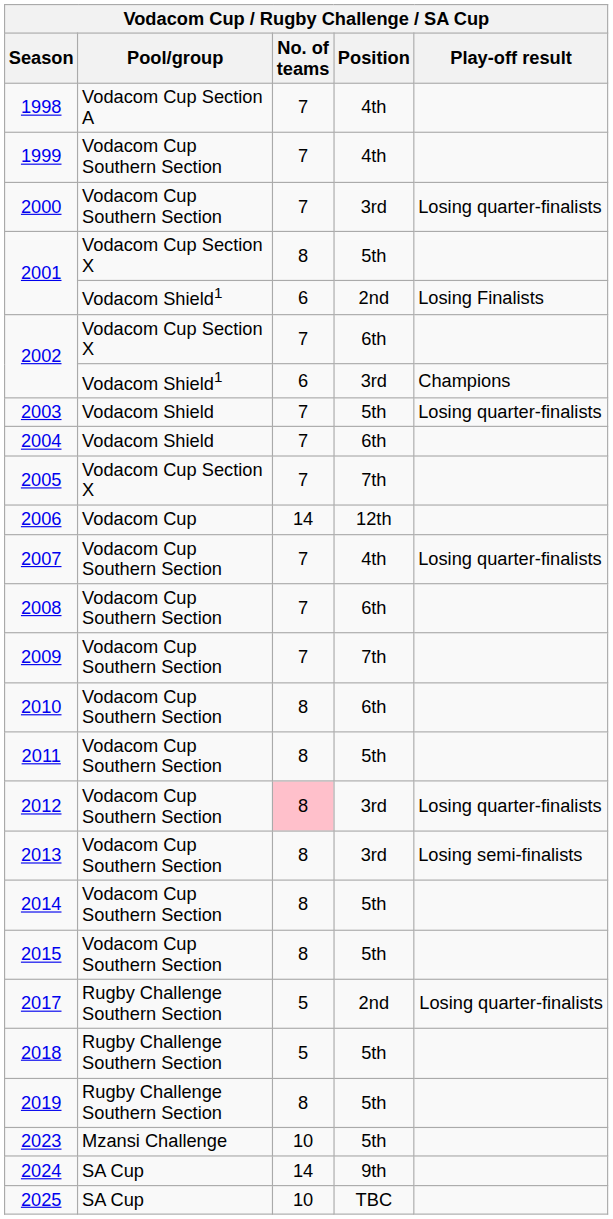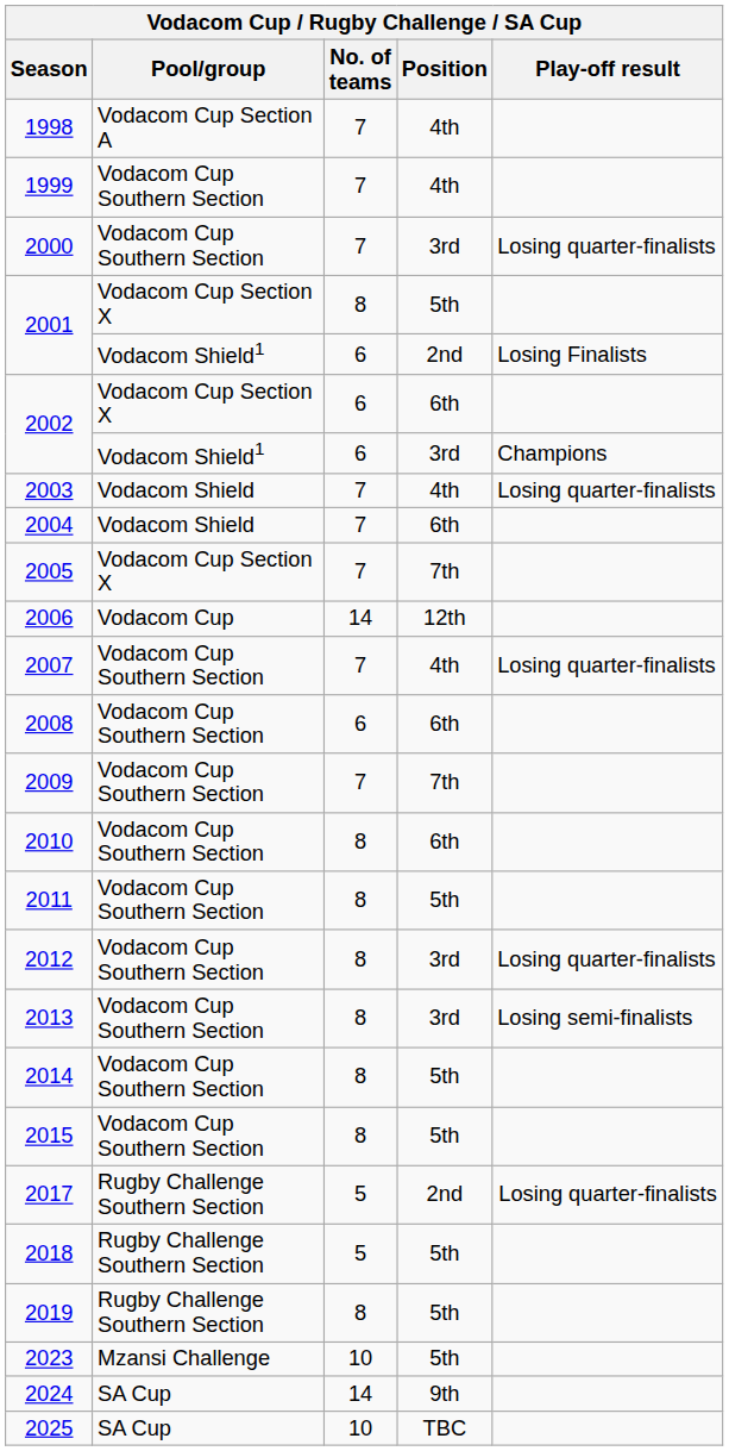 <table class="wikitable" style="text-align:center;width:60%">
 <tr>
 <th colspan="5"><strong>Vodacom Cup / Rugby Challenge / SA Cup</strong></th>
 </tr>
 <tr>
 <th style="width:10%">Season</th>
 <th style="width:35%">Pool/group</th>
 <th style="width:10%">No. of teams</th>
 <th style="width:10%">Position</th>
 <th style="width:35%">Play-off result</th>
 </tr>
 <tr>
 <td><a href='#'>1998</a></td>
 <td align=left>Vodacom Cup Section A</td>
 <td>7</td>
 <td>4th</td>
 <td></td>
 </tr>
 <tr>
 <td><a href='#'>1999</a></td>
 <td align=left>Vodacom Cup Southern Section</td>
 <td>7</td>
 <td>4th</td>
 <td></td>
 </tr>
 <tr>
 <td><a href='#'>2000</a></td>
 <td align=left>Vodacom Cup Southern Section</td>
 <td>7</td>
 <td>3rd</td>
 <td align=left>Losing quarter-finalists</td>
 </tr>
 <tr>
 <td rowspan="2"><a href='#'>2001</a></td>
 <td align=left>Vodacom Cup Section X</td>
 <td>8</td>
 <td>5th</td>
 <td></td>
 </tr>
 <tr>
 <td align=left>Vodacom Shield<sup>1</sup></td>
 <td>6</td>
 <td>2nd</td>
 <td align=left>Losing Finalists</td>
 </tr>
 <tr>
 <td rowspan="2"><a href='#'>2002</a></td>
 <td align=left>Vodacom Cup Section X</td>
-<td>7</td>
+<td>6</td>
 <td>6th</td>
 <td></td>
 </tr>
 <tr>
 <td align=left>Vodacom Shield<sup>1</sup></td>
 <td>6</td>
 <td>3rd</td>
 <td align=left>Champions</td>
 </tr>
 <tr>
 <td><a href='#'>2003</a></td>
 <td align=left>Vodacom Shield</td>
 <td>7</td>
-<td>5th</td>
+<td>4th</td>
 <td align=left>Losing quarter-finalists</td>
 </tr>
 <tr>
 <td><a href='#'>2004</a></td>
 <td align=left>Vodacom Shield</td>
 <td>7</td>
 <td>6th</td>
 <td></td>
 </tr>
 <tr>
 <td><a href='#'>2005</a></td>
 <td align=left>Vodacom Cup Section X</td>
 <td>7</td>
 <td>7th</td>
 <td></td>
 </tr>
 <tr>
 <td><a href='#'>2006</a></td>
 <td align=left>Vodacom Cup</td>
 <td>14</td>
 <td>12th</td>
 <td></td>
 </tr>
 <tr>
 <td><a href='#'>2007</a></td>
 <td align=left>Vodacom Cup Southern Section</td>
 <td>7</td>
 <td>4th</td>
 <td align=left>Losing quarter-finalists</td>
 </tr>
 <tr>
 <td><a href='#'>2008</a></td>
 <td align=left>Vodacom Cup Southern Section</td>
-<td>7</td>
+<td>6</td>
 <td>6th</td>
 <td></td>
 </tr>
 <tr>
 <td><a href='#'>2009</a></td>
 <td align=left>Vodacom Cup Southern Section</td>
 <td>7</td>
 <td>7th</td>
 <td></td>
 </tr>
 <tr>
 <td><a href='#'>2010</a></td>
 <td align=left>Vodacom Cup Southern Section</td>
 <td>8</td>
 <td>6th</td>
 <td></td>
 </tr>
 <tr>
 <td><a href='#'>2011</a></td>
 <td align=left>Vodacom Cup Southern Section</td>
 <td>8</td>
 <td>5th</td>
 <td></td>
 </tr>
 <tr>
 <td><a href='#'>2012</a></td>
 <td align=left>Vodacom Cup Southern Section</td>
-<td style="background: pink;">8</td>
+<td>8</td>
 <td>3rd</td>
 <td align=left>Losing quarter-finalists</td>
 </tr>
 <tr>
 <td><a href='#'>2013</a></td>
 <td align=left>Vodacom Cup Southern Section</td>
 <td>8</td>
 <td>3rd</td>
 <td align=left>Losing semi-finalists</td>
 </tr>
 <tr>
 <td><a href='#'>2014</a></td>
 <td align=left>Vodacom Cup Southern Section</td>
 <td>8</td>
 <td>5th</td>
 <td></td>
 </tr>
 <tr>
 <td><a href='#'>2015</a></td>
 <td align=left>Vodacom Cup Southern Section</td>
 <td>8</td>
 <td>5th</td>
 <td></td>
 </tr>
 <tr>
 <td><a href='#'>2017</a></td>
 <td align=left>Rugby Challenge Southern Section</td>
 <td>5</td>
 <td>2nd</td>
 <td>Losing quarter-finalists</td>
 </tr>
 <tr>
 <td><a href='#'>2018</a></td>
 <td align=left>Rugby Challenge Southern Section</td>
 <td>5</td>
 <td>5th</td>
 <td></td>
 </tr>
 <tr>
 <td><a href='#'>2019</a></td>
 <td align=left>Rugby Challenge Southern Section</td>
 <td>8</td>
 <td>5th</td>
 <td></td>
 </tr>
 <tr>
 <td><a href='#'>2023</a></td>
 <td align=left>Mzansi Challenge</td>
 <td>10</td>
 <td>5th</td>
 <td></td>
 </tr>
 <tr>
 <td><a href='#'>2024</a></td>
 <td align=left>SA Cup</td>
 <td>14</td>
 <td>9th</td>
 <td></td>
 </tr>
 <tr>
 <td><a href='#'>2025</a></td>
 <td align=left>SA Cup</td>
 <td>10</td>
 <td>TBC</td>
 <td></td>
 </tr>
 </table>
